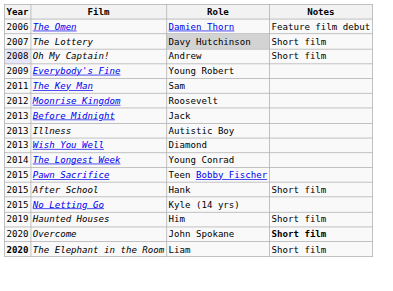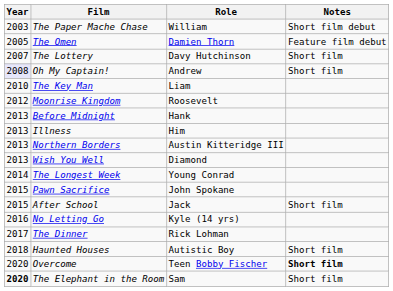 <table class="wikitable">
 <tr>
 <th>Year</th>
 <th>Film</th>
 <th>Role</th>
 <th>Notes</th>
 </tr>
 <tr>
-<td>2006</td>
+<td>2003</td>
+<td><em>The Paper Mache Chase</em></td>
+<td>William</td>
+<td>Short film debut</td>
+</tr>
+<tr>
+<td>2005</td>
 <td><em><a href='#'>The Omen</a></em></td>
 <td><a href='#'>Damien Thorn</a></td>
 <td>Feature film debut</td>
 </tr>
 <tr>
 <td>2007</td>
 <td><em>The Lottery</em></td>
-<td style="background: lightgrey;">Davy Hutchinson</td>
+<td>Davy Hutchinson</td>
 <td>Short film</td>
 </tr>
 <tr>
 <td style="background: lavender;">2008</td>
 <td><em>Oh My Captain!</em></td>
 <td>Andrew</td>
 <td>Short film</td>
 </tr>
 <tr>
-<td>2009</td>
-<td><em><a href='#'>Everybody's Fine</a></em></td>
-<td>Young Robert</td>
-<td></td>
-</tr>
-<tr>
-<td>2011</td>
+<td>2010</td>
 <td><em><a href='#'>The Key Man</a></em></td>
-<td>Sam</td>
+<td>Liam</td>
 <td></td>
 </tr>
 <tr>
 <td>2012</td>
 <td><em><a href='#'>Moonrise Kingdom</a></em></td>
 <td>Roosevelt</td>
 <td></td>
 </tr>
 <tr>
 <td>2013</td>
 <td><em><a href='#'>Before Midnight</a></em></td>
-<td>Jack</td>
+<td>Hank</td>
 <td></td>
 </tr>
 <tr>
 <td>2013</td>
 <td><em>Illness</em></td>
-<td>Autistic Boy</td>
+<td>Him</td>
+<td></td>
+</tr>
+<tr>
+<td>2013</td>
+<td><em><a href='#'>Northern Borders</a></em></td>
+<td>Austin Kitteridge III</td>
 <td></td>
 </tr>
 <tr>
 <td>2013</td>
 <td><em><a href='#'>Wish You Well</a></em></td>
 <td>Diamond</td>
 <td></td>
 </tr>
 <tr>
 <td>2014</td>
 <td><em><a href='#'>The Longest Week</a></em></td>
 <td>Young Conrad</td>
 <td></td>
 </tr>
 <tr>
 <td>2015</td>
 <td><em><a href='#'>Pawn Sacrifice</a></em></td>
-<td>Teen <a href='#'>Bobby Fischer</a></td>
+<td>John Spokane</td>
 <td></td>
 </tr>
 <tr>
 <td>2015</td>
 <td><em>After School</em></td>
-<td>Hank</td>
+<td>Jack</td>
 <td>Short film</td>
 </tr>
 <tr>
-<td>2015</td>
+<td>2016</td>
 <td><em><a href='#'>No Letting Go</a></em></td>
 <td>Kyle (14 yrs)</td>
 <td></td>
 </tr>
 <tr>
-<td>2019</td>
+<td>2017</td>
+<td><em><a href='#'>The Dinner</a></em></td>
+<td>Rick Lohman</td>
+<td></td>
+</tr>
+<tr>
+<td>2018</td>
 <td><em>Haunted Houses</em></td>
-<td>Him</td>
+<td>Autistic Boy</td>
 <td>Short film</td>
 </tr>
 <tr>
 <td>2020</td>
 <td><em>Overcome</em></td>
-<td>John Spokane</td>
+<td>Teen <a href='#'>Bobby Fischer</a></td>
 <td><strong>Short film</strong></td>
 </tr>
 <tr>
 <td><strong>2020</strong></td>
 <td><em>The Elephant in the Room</em></td>
-<td>Liam</td>
+<td>Sam</td>
 <td>Short film</td>
 </tr>
 </table>
